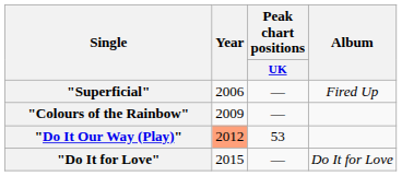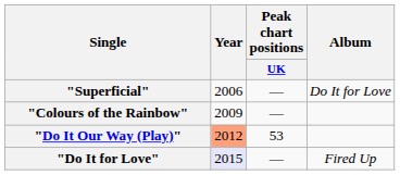 <table class="wikitable plainrowheaders" style="text-align:center;" border="1">
 <tr>
 <th scope="col" rowspan="2" style="width:14em;">Single</th>
 <th scope="col" rowspan="2">Year</th>
 <th scope="col" colspan="1">Peak chart positions</th>
 <th scope="col" rowspan="2">Album</th>
 </tr>
 <tr>
 <th style="width:3.5em;font-size:85%"><a href='#'>UK</a><br></th>
 </tr>
 <tr>
 <th scope="row">"Superficial"</th>
 <td>2006</td>
 <td>—</td>
-<td><em>Fired Up</em></td>
+<td><em>Do It for Love</em></td>
 </tr>
 <tr>
 <th scope="row">"Colours of the Rainbow"</th>
 <td>2009</td>
 <td>—</td>
 <td></td>
 </tr>
 <tr>
 <th scope="row">"<a href='#'>Do It Our Way (Play)</a>"</th>
 <td style="background: lightsalmon;">2012</td>
 <td>53</td>
 <td></td>
 </tr>
 <tr>
 <th scope="row">"Do It for Love"</th>
-<td>2015</td>
+<td style="background: lavender;">2015</td>
 <td>—</td>
-<td><em>Do It for Love</em></td>
+<td><em>Fired Up</em></td>
 </tr>
 </table>
